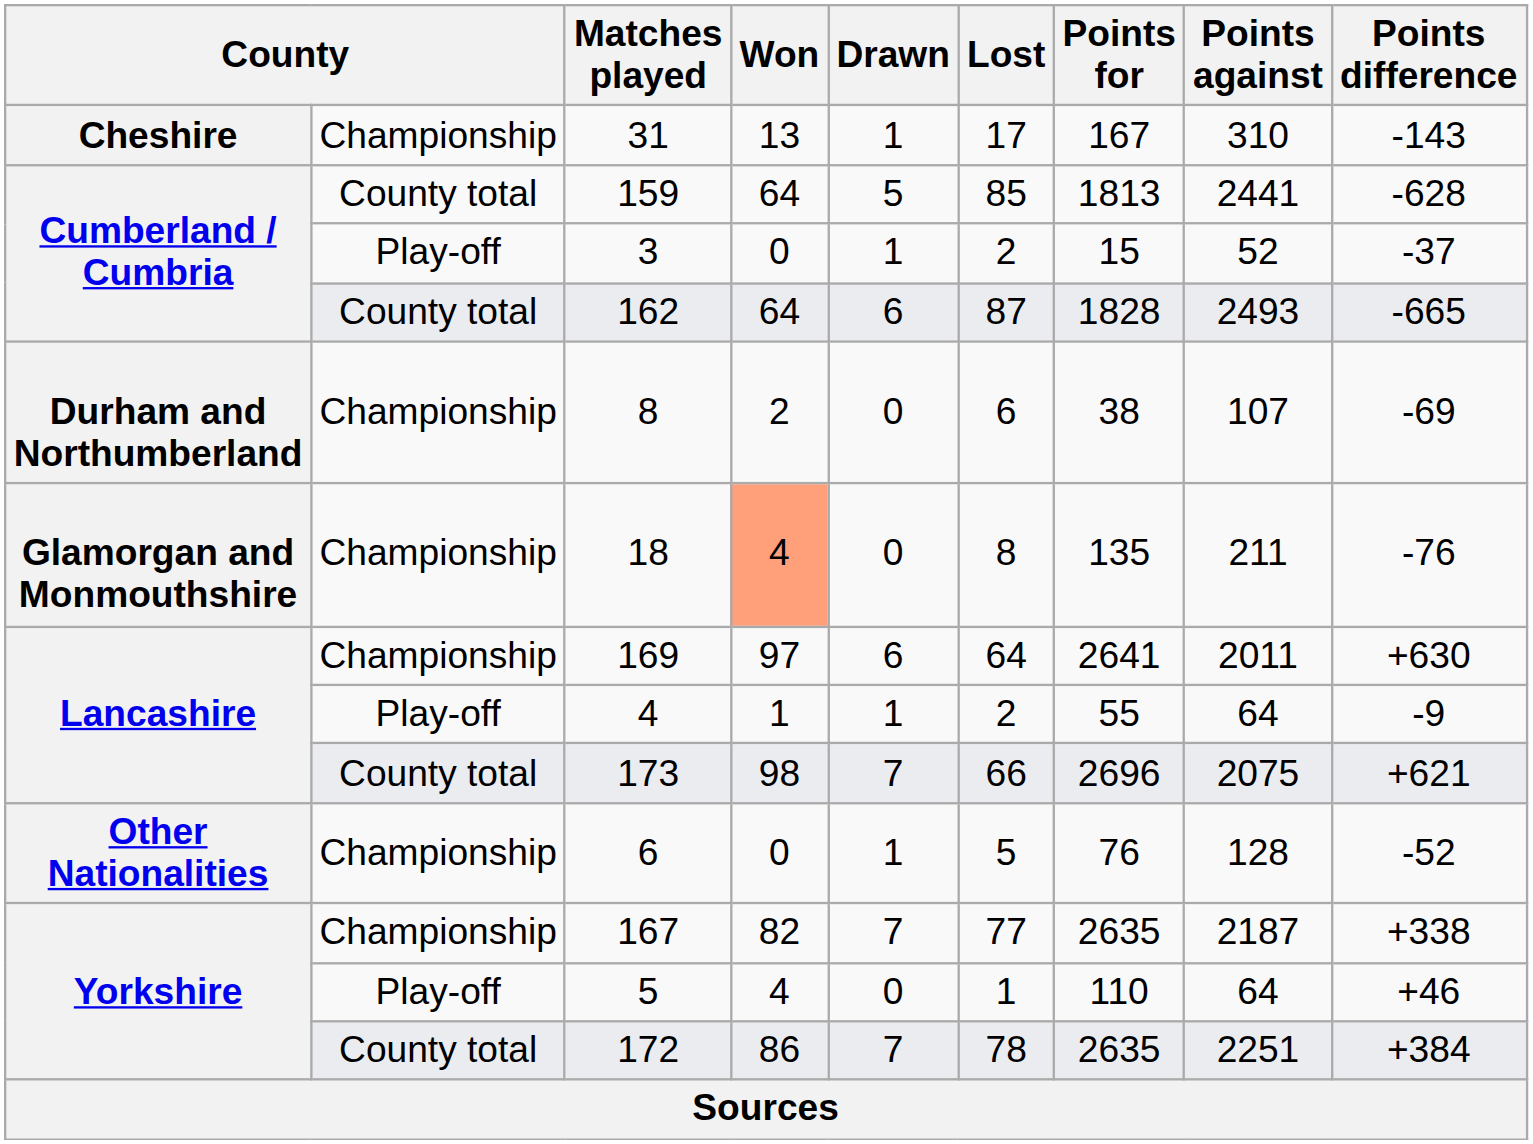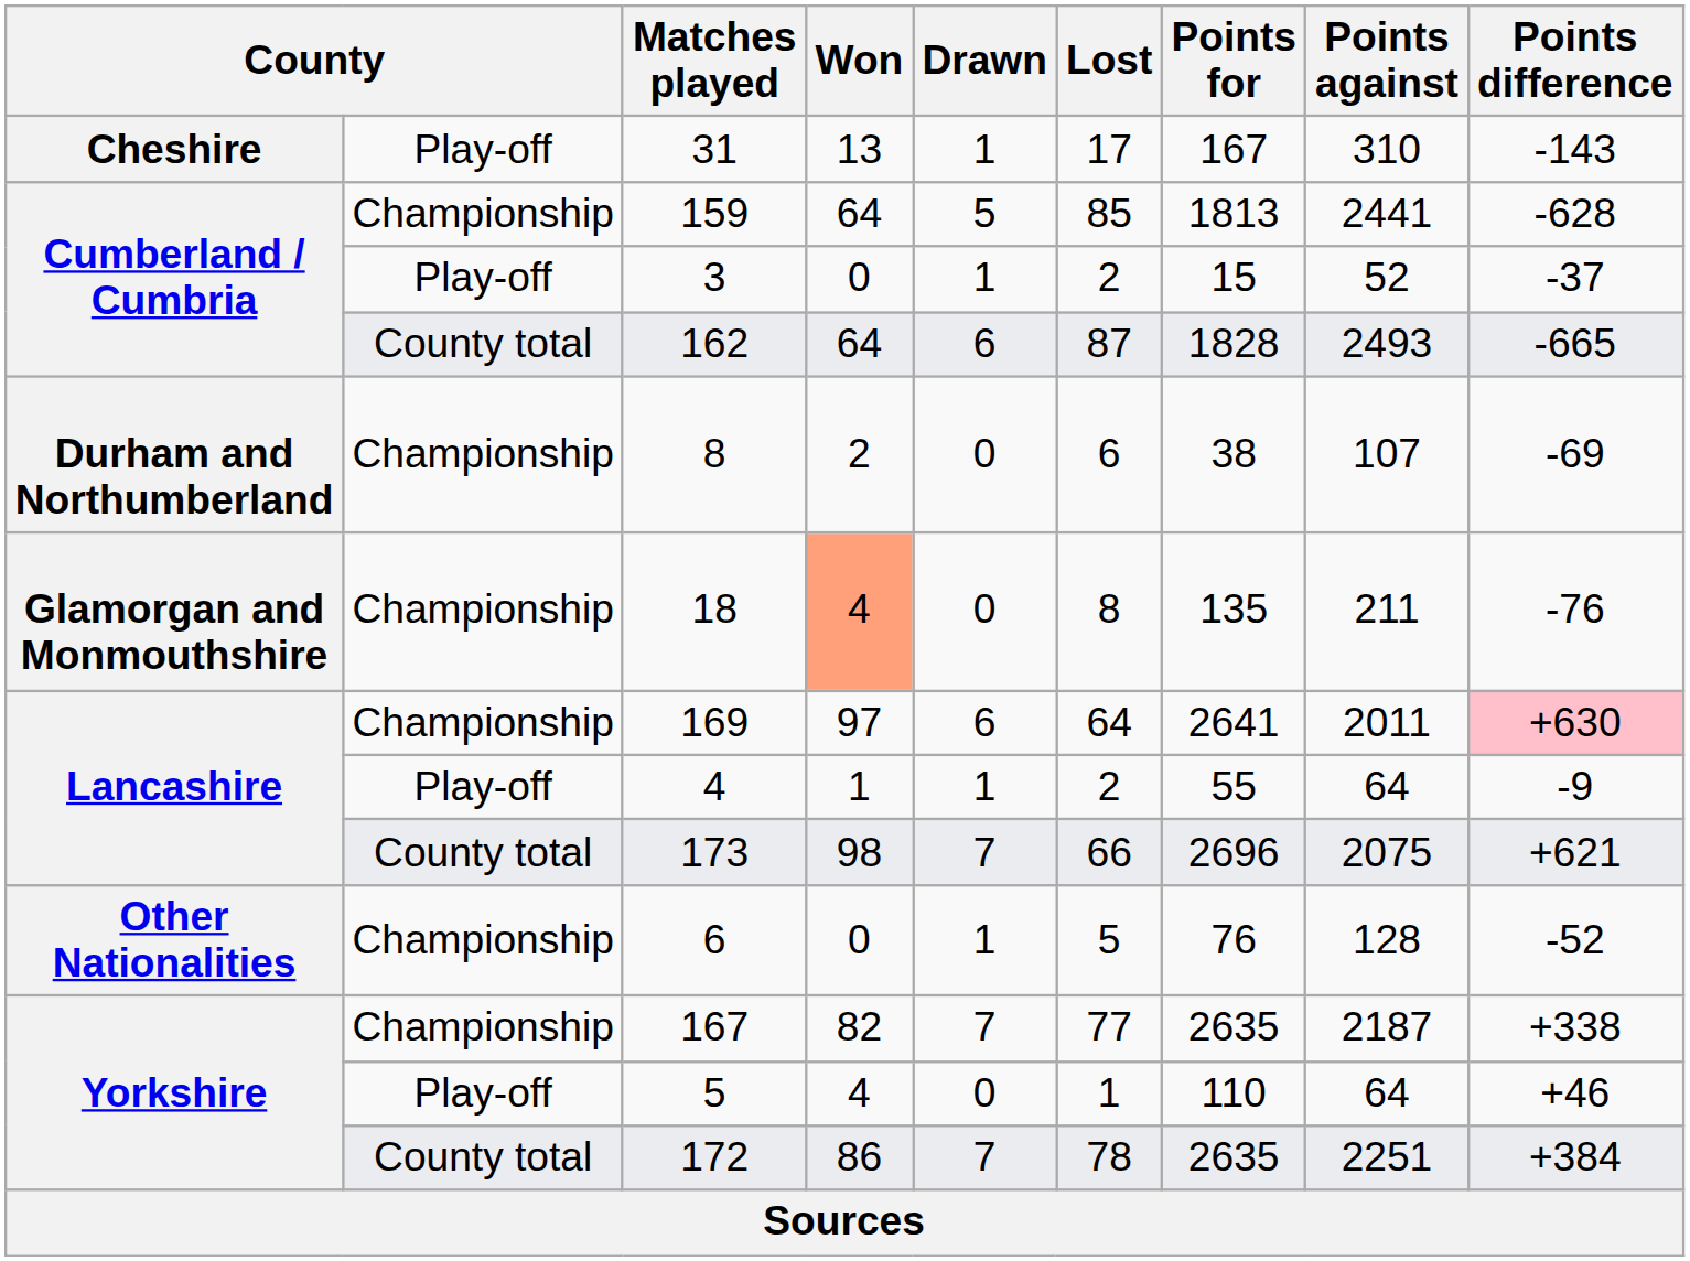 <table class="wikitable " style="text-align: center; width: 50%">
 <tr>
 <th scope="col" style="width: 10%;"  colspan=2>County</th>
 <th scope="col" style="width: 5%;">Matches played</th>
 <th scope="col" style="width: 5%;">Won</th>
 <th scope="col" style="width: 5%;">Drawn</th>
 <th scope="col" style="width: 5%;">Lost</th>
 <th scope="col" style="width: 5%;">Points for</th>
 <th scope="col" style="width: 5%;">Points against</th>
 <th scope="col" style="width: 5%;">Points difference</th>
 </tr>
 <tr>
 <th scope="row"> Cheshire</th>
-<td>Championship</td>
+<td>Play-off</td>
 <td>31</td>
 <td>13</td>
 <td>1</td>
 <td>17</td>
 <td>167</td>
 <td>310</td>
 <td>-143</td>
 </tr>
 <tr>
 <th scope="row" rowspan=3> <a href='#'>Cumberland / Cumbria</a></th>
-<td>County total</td>
+<td>Championship</td>
 <td>159</td>
 <td>64</td>
 <td>5</td>
 <td>85</td>
 <td>1813</td>
 <td>2441</td>
 <td>-628</td>
 </tr>
 <tr>
 <td>Play-off</td>
 <td>3</td>
 <td>0</td>
 <td>1</td>
 <td>2</td>
 <td>15</td>
 <td>52</td>
 <td>-37</td>
 </tr>
 <tr style="background: #ebecf0;">
 <td>County total</td>
 <td>162</td>
 <td>64</td>
 <td>6</td>
 <td>87</td>
 <td>1828</td>
 <td>2493</td>
 <td>-665</td>
 </tr>
 <tr>
 <th scope="row"><br>Durham and Northumberland</th>
 <td>Championship</td>
 <td>8</td>
 <td>2</td>
 <td>0</td>
 <td>6</td>
 <td>38</td>
 <td>107</td>
 <td>-69</td>
 </tr>
 <tr>
 <th scope="row"><br>Glamorgan and Monmouthshire</th>
 <td>Championship</td>
 <td>18</td>
 <td style="background: lightsalmon;">4</td>
 <td>0</td>
 <td>8</td>
 <td>135</td>
 <td>211</td>
 <td>-76</td>
 </tr>
 <tr>
 <th scope="row" rowspan=3> <a href='#'>Lancashire</a></th>
 <td>Championship</td>
 <td>169</td>
 <td>97</td>
 <td>6</td>
 <td>64</td>
 <td>2641</td>
 <td>2011</td>
-<td>+630</td>
+<td style="background: pink;">+630</td>
 </tr>
 <tr>
 <td>Play-off</td>
 <td>4</td>
 <td>1</td>
 <td>1</td>
 <td>2</td>
 <td>55</td>
 <td>64</td>
 <td>-9</td>
 </tr>
 <tr style="background: #ebecf0;">
 <td>County total</td>
 <td>173</td>
 <td>98</td>
 <td>7</td>
 <td>66</td>
 <td>2696</td>
 <td>2075</td>
 <td>+621</td>
 </tr>
 <tr>
 <th scope="row"><a href='#'>Other Nationalities</a></th>
 <td>Championship</td>
 <td>6</td>
 <td>0</td>
 <td>1</td>
 <td>5</td>
 <td>76</td>
 <td>128</td>
 <td>-52</td>
 </tr>
 <tr>
 <th scope="row" rowspan=3> <a href='#'>Yorkshire</a></th>
 <td>Championship</td>
 <td>167</td>
 <td>82</td>
 <td>7</td>
 <td>77</td>
 <td>2635</td>
 <td>2187</td>
 <td>+338</td>
 </tr>
 <tr>
 <td>Play-off</td>
 <td>5</td>
 <td>4</td>
 <td>0</td>
 <td>1</td>
 <td>110</td>
 <td>64</td>
 <td>+46</td>
 </tr>
 <tr style="background: #ebecf0;">
 <td>County total</td>
 <td>172</td>
 <td>86</td>
 <td>7</td>
 <td>78</td>
 <td>2635</td>
 <td>2251</td>
 <td>+384</td>
 </tr>
 <tr>
 <th scope="row" colspan=9>Sources</th>
 </tr>
 </table>
